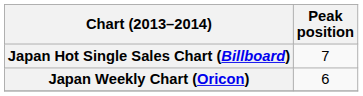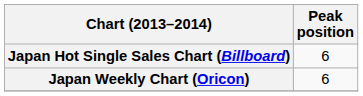 <table class="wikitable plainrowheaders">
 <tr>
 <th>Chart (2013–2014)</th>
 <th>Peak<br>position</th>
 </tr>
 <tr>
 <th scope="row">Japan Hot Single Sales Chart (<em><a href='#'>Billboard</a></em>)</th>
-<td style="text-align:center;">7</td>
+<td style="text-align:center;">6</td>
 </tr>
 <tr>
 <th scope="row">Japan Weekly Chart (<a href='#'>Oricon</a>)</th>
 <td style="text-align:center;">6</td>
 </tr>
 <tr>
 </tr>
 </table>
